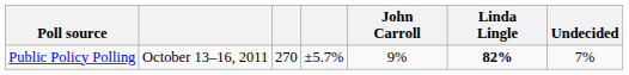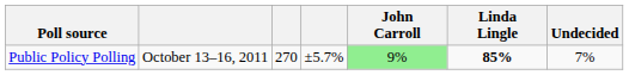 <table class="wikitable" style="text-align:center">
 <tr valign= bottom>
 <th>Poll source</th>
 <th></th>
 <th></th>
 <th></th>
 <th style="width:100px;">John<br>Carroll</th>
 <th style="width:100px;">Linda<br>Lingle</th>
 <th>Undecided</th>
 </tr>
 <tr>
 <td align=left><a href='#'>Public Policy Polling</a></td>
 <td>October 13–16, 2011</td>
 <td>270</td>
 <td>±5.7%</td>
-<td>9%</td>
-<td><strong>82%</strong></td>
+<td style="background: lightgreen;">9%</td>
+<td><strong>85%</strong></td>
 <td>7%</td>
 </tr>
 </table>
